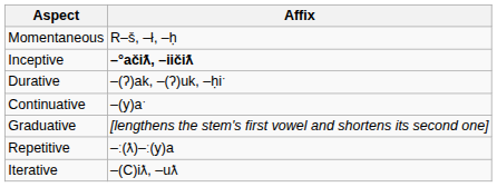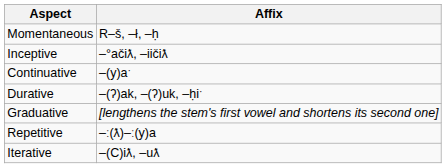 <table class="wikitable">
 <tr>
 <th>Aspect</th>
 <th>Affix</th>
 </tr>
 <tr>
 <td>Momentaneous</td>
 <td>R–š, –ł, –ḥ</td>
 </tr>
 <tr>
 <td>Inceptive</td>
-<td><strong>–°ačiƛ, –iičiƛ</strong></td>
+<td>–°ačiƛ, –iičiƛ</td>
+</tr>
+<tr>
+<td>Continuative</td>
+<td>–(y)aˑ</td>
 </tr>
 <tr>
 <td>Durative</td>
 <td>–(ʔ)ak, –(ʔ)uk, –ḥiˑ</td>
-</tr>
-<tr>
-<td>Continuative</td>
-<td>–(y)aˑ</td>
 </tr>
 <tr>
 <td>Graduative</td>
 <td><em>[lengthens the stem's first vowel and shortens its second one]</em></td>
 </tr>
 <tr>
 <td>Repetitive</td>
 <td>–ː(ƛ)–ː(y)a</td>
 </tr>
 <tr>
 <td>Iterative</td>
 <td>–(C)iƛ, –uƛ</td>
 </tr>
 </table>
